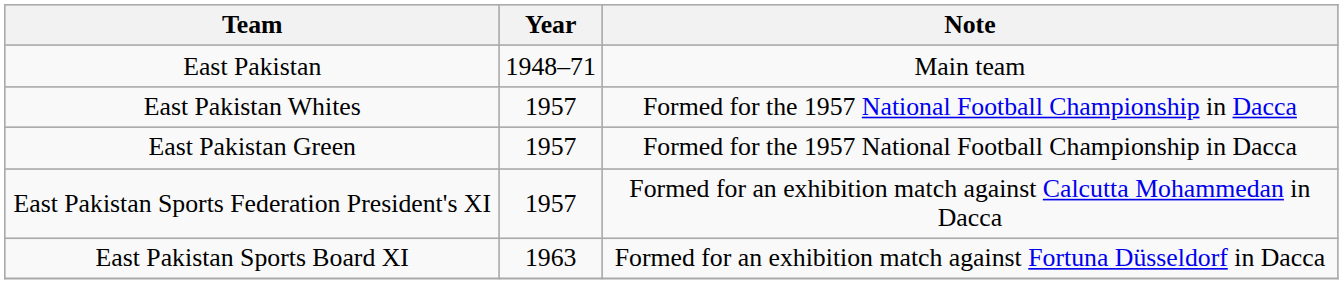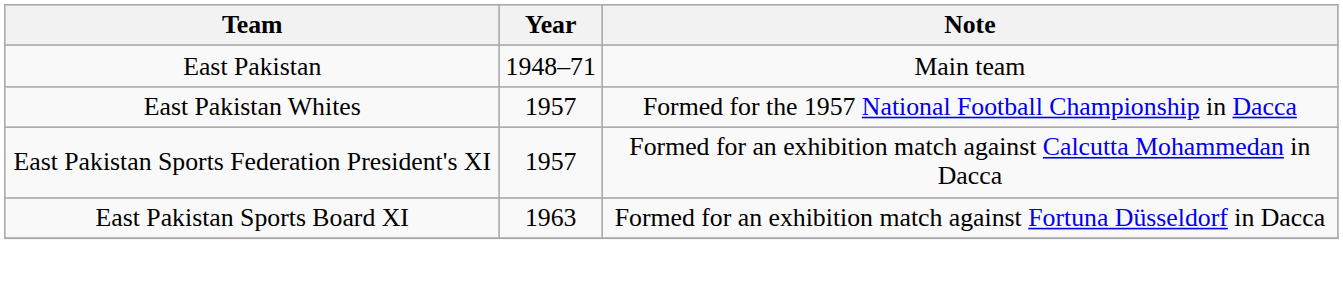 <table class="wikitable" style="text-align: center"">
 <tr>
 <th width=300px>Team</th>
 <th>Year</th>
 <th width=450px>Note</th>
 </tr>
 <tr>
 <td>East Pakistan</td>
 <td>1948–71</td>
 <td>Main team</td>
 </tr>
 <tr>
 <td>East Pakistan Whites</td>
 <td>1957</td>
 <td>Formed for the 1957 <a href='#'>National Football Championship</a> in <a href='#'>Dacca</a></td>
 </tr>
 <tr>
-<td>East Pakistan Green</td>
-<td>1957</td>
-<td>Formed for the 1957 National Football Championship in Dacca</td>
-</tr>
-<tr>
 <td>East Pakistan Sports Federation President's XI</td>
 <td>1957</td>
 <td>Formed for an exhibition match against <a href='#'>Calcutta Mohammedan</a> in Dacca</td>
 </tr>
 <tr>
 <td>East Pakistan Sports Board XI</td>
 <td>1963</td>
 <td>Formed for an exhibition match against <a href='#'>Fortuna Düsseldorf</a> in Dacca</td>
 </tr>
 <tr>
 </tr>
 </table>
